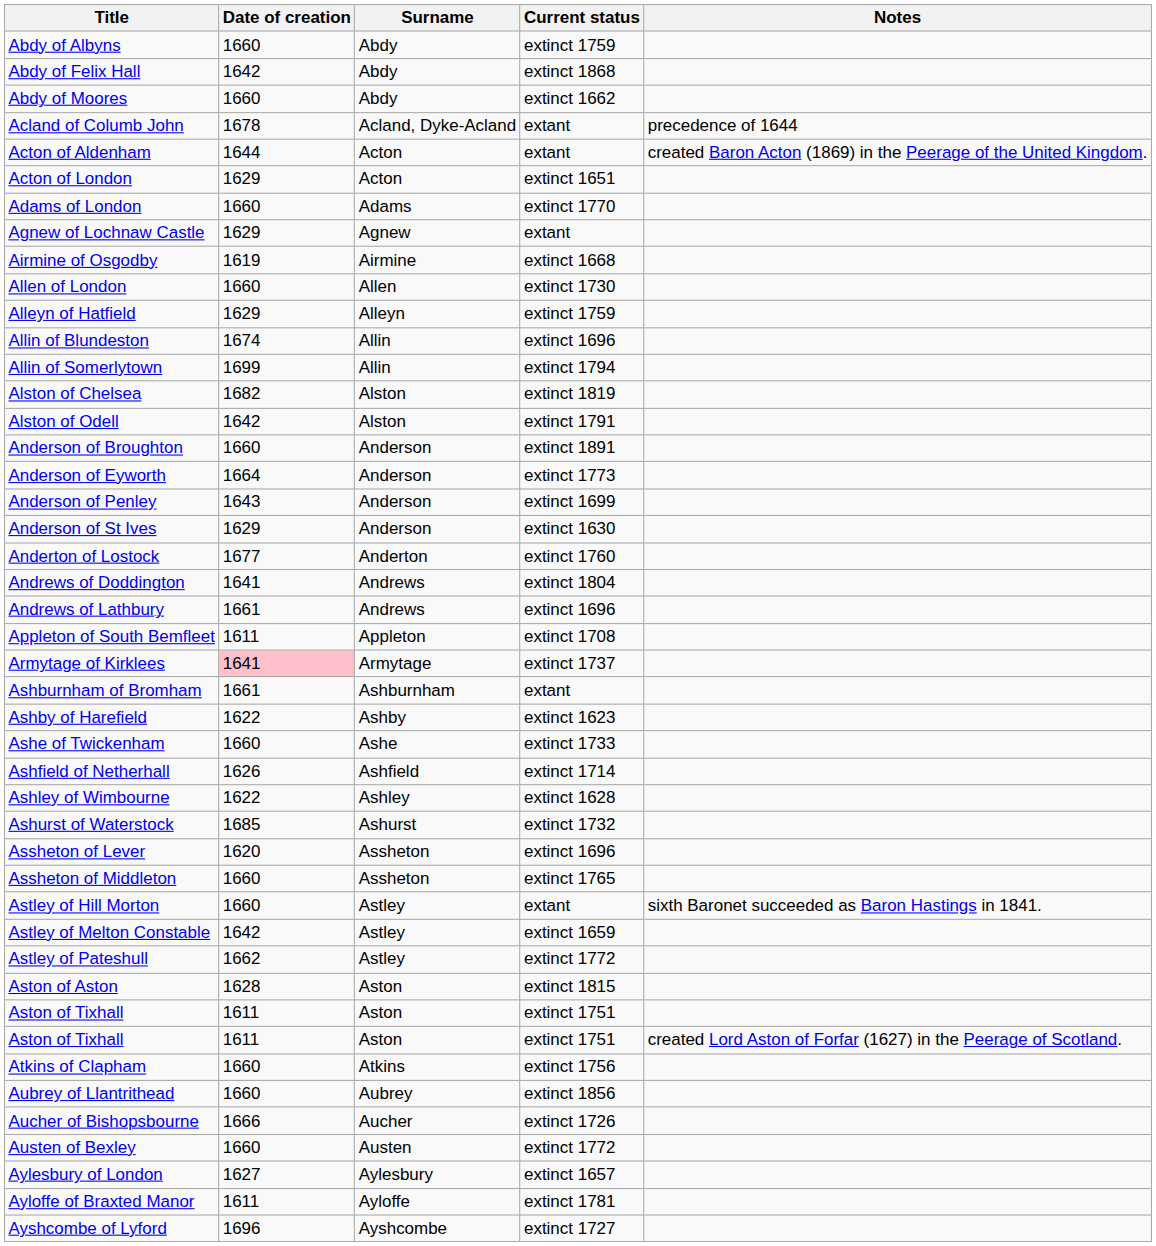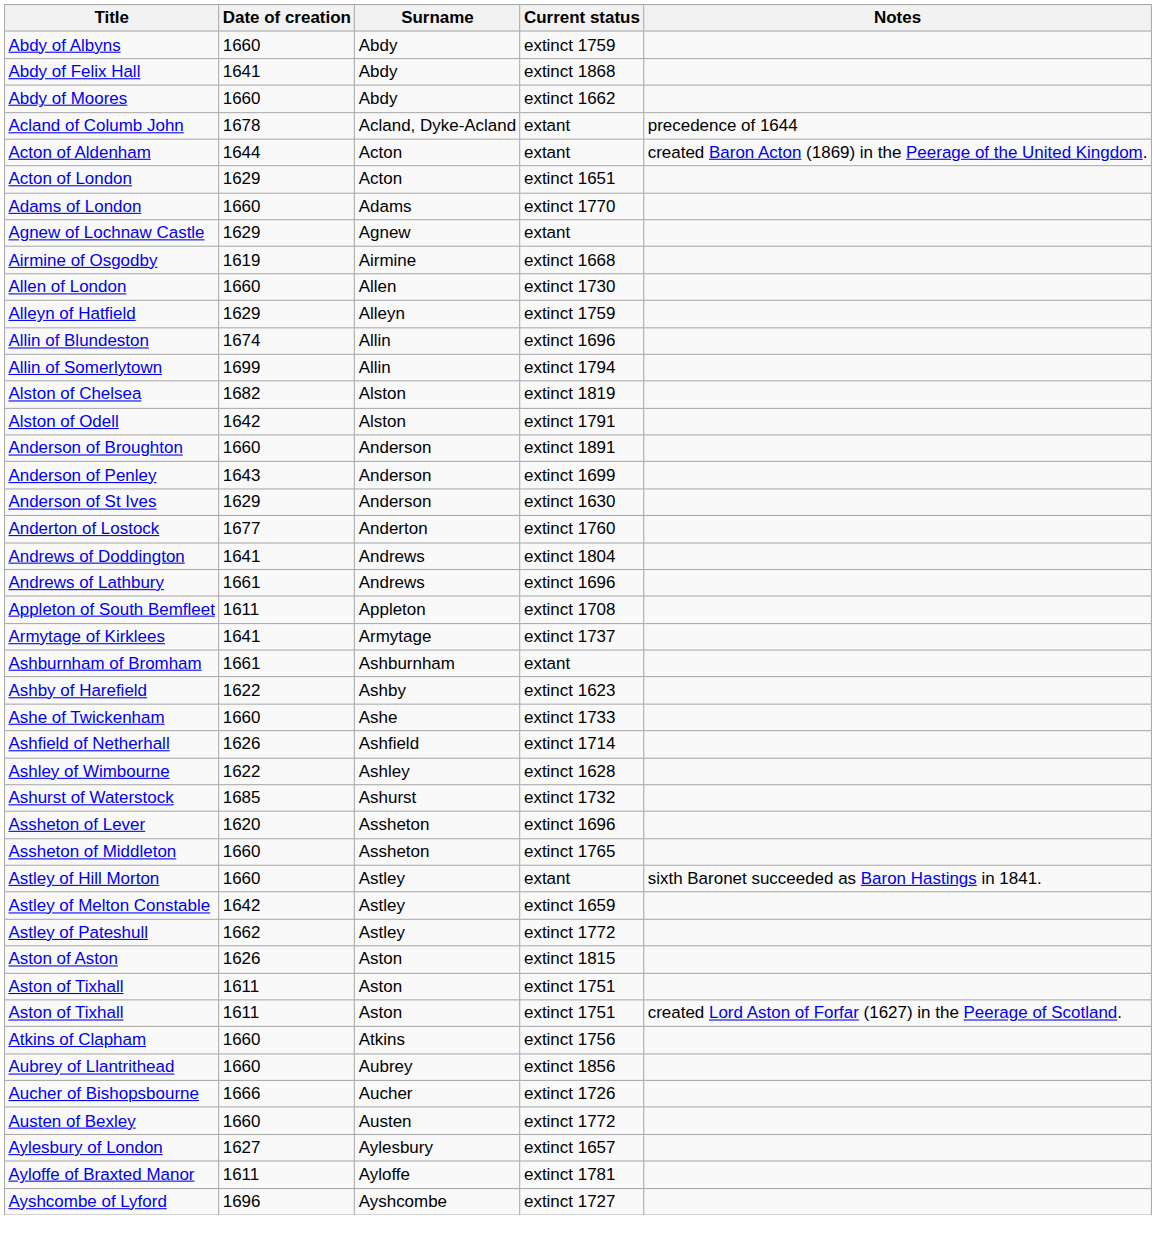 <table class="wikitable">
 <tr>
 <th>Title</th>
 <th>Date of creation</th>
 <th>Surname</th>
 <th>Current status</th>
 <th>Notes</th>
 </tr>
 <tr>
 <td><a href='#'>Abdy of Albyns</a></td>
 <td>1660</td>
 <td>Abdy</td>
 <td>extinct 1759</td>
 <td> </td>
 </tr>
 <tr p>
 <td><a href='#'>Abdy of Felix Hall</a></td>
-<td>1642</td>
+<td>1641</td>
 <td>Abdy</td>
 <td>extinct 1868</td>
 <td> </td>
 </tr>
 <tr>
 <td><a href='#'>Abdy of Moores</a></td>
 <td>1660</td>
 <td>Abdy</td>
 <td>extinct 1662</td>
 <td> </td>
 </tr>
 <tr>
 <td><a href='#'>Acland of Columb John</a></td>
 <td>1678</td>
 <td>Acland, Dyke-Acland</td>
 <td>extant</td>
 <td>precedence of 1644</td>
 </tr>
 <tr>
 <td><a href='#'>Acton of Aldenham</a></td>
 <td>1644</td>
 <td>Acton</td>
 <td>extant</td>
 <td>created <a href='#'>Baron Acton</a> (1869) in the <a href='#'>Peerage of the United Kingdom</a>.</td>
 </tr>
 <tr>
 <td><a href='#'>Acton of London</a></td>
 <td>1629</td>
 <td>Acton</td>
 <td>extinct 1651</td>
 <td> </td>
 </tr>
 <tr>
 <td><a href='#'>Adams of London</a></td>
 <td>1660</td>
 <td>Adams</td>
 <td>extinct 1770</td>
 <td> </td>
 </tr>
 <tr>
 <td><a href='#'>Agnew of Lochnaw Castle</a></td>
 <td>1629</td>
 <td>Agnew</td>
 <td>extant</td>
 <td> </td>
 </tr>
 <tr>
 <td><a href='#'>Airmine of Osgodby</a></td>
 <td>1619</td>
 <td>Airmine</td>
 <td>extinct 1668</td>
 <td> </td>
 </tr>
 <tr>
 <td><a href='#'>Allen of London</a></td>
 <td>1660</td>
 <td>Allen</td>
 <td>extinct 1730</td>
 <td> </td>
 </tr>
 <tr>
 <td><a href='#'>Alleyn of Hatfield</a></td>
 <td>1629</td>
 <td>Alleyn</td>
 <td>extinct 1759</td>
 <td> </td>
 </tr>
 <tr>
 <td><a href='#'>Allin of Blundeston</a></td>
 <td>1674</td>
 <td>Allin</td>
 <td>extinct 1696</td>
 <td> </td>
 </tr>
 <tr>
 <td><a href='#'>Allin of Somerlytown</a></td>
 <td>1699</td>
 <td>Allin</td>
 <td>extinct 1794</td>
 <td> </td>
 </tr>
 <tr>
 <td><a href='#'>Alston of Chelsea</a></td>
 <td>1682</td>
 <td>Alston</td>
 <td>extinct 1819</td>
 <td> </td>
 </tr>
 <tr>
 <td><a href='#'>Alston of Odell</a></td>
 <td>1642</td>
 <td>Alston</td>
 <td>extinct 1791</td>
 <td> </td>
 </tr>
 <tr>
 <td><a href='#'>Anderson of Broughton</a></td>
 <td>1660</td>
 <td>Anderson</td>
 <td>extinct 1891</td>
 <td> </td>
 </tr>
 <tr>
-<td><a href='#'>Anderson of Eyworth</a></td>
-<td>1664</td>
-<td>Anderson</td>
-<td>extinct 1773</td>
-<td> </td>
-</tr>
-<tr>
 <td><a href='#'>Anderson of Penley</a></td>
 <td>1643</td>
 <td>Anderson</td>
 <td>extinct 1699</td>
 <td> </td>
 </tr>
 <tr>
 <td><a href='#'>Anderson of St Ives</a></td>
 <td>1629</td>
 <td>Anderson</td>
 <td>extinct 1630</td>
 <td> </td>
 </tr>
 <tr>
 <td><a href='#'>Anderton of Lostock</a></td>
 <td>1677</td>
 <td>Anderton</td>
 <td>extinct 1760</td>
 <td> </td>
 </tr>
 <tr>
 <td><a href='#'>Andrews of Doddington</a></td>
 <td>1641</td>
 <td>Andrews</td>
 <td>extinct 1804</td>
 <td> </td>
 </tr>
 <tr>
 <td><a href='#'>Andrews of Lathbury</a></td>
 <td>1661</td>
 <td>Andrews</td>
 <td>extinct 1696</td>
 <td> </td>
 </tr>
 <tr>
 <td><a href='#'>Appleton of South Bemfleet</a></td>
 <td>1611</td>
 <td>Appleton</td>
 <td>extinct 1708</td>
 <td> </td>
 </tr>
 <tr>
 <td><a href='#'>Armytage of Kirklees</a></td>
-<td style="background: pink;">1641</td>
+<td>1641</td>
 <td>Armytage</td>
 <td>extinct 1737</td>
 <td> </td>
 </tr>
 <tr>
 <td><a href='#'>Ashburnham of Bromham</a></td>
 <td>1661</td>
 <td>Ashburnham</td>
 <td>extant</td>
 <td> </td>
 </tr>
 <tr>
 <td><a href='#'>Ashby of Harefield</a></td>
 <td>1622</td>
 <td>Ashby</td>
 <td>extinct 1623</td>
 <td> </td>
 </tr>
 <tr>
 <td><a href='#'>Ashe of Twickenham</a></td>
 <td>1660</td>
 <td>Ashe</td>
 <td>extinct 1733</td>
 <td> </td>
 </tr>
 <tr>
 <td><a href='#'>Ashfield of Netherhall</a></td>
 <td>1626</td>
 <td>Ashfield</td>
 <td>extinct 1714</td>
 <td> </td>
 </tr>
 <tr>
 <td><a href='#'>Ashley of Wimbourne</a></td>
 <td>1622</td>
 <td>Ashley</td>
 <td>extinct 1628</td>
 <td> </td>
 </tr>
 <tr>
 <td><a href='#'>Ashurst of Waterstock</a></td>
 <td>1685</td>
 <td>Ashurst</td>
 <td>extinct 1732</td>
 <td> </td>
 </tr>
 <tr>
 <td><a href='#'>Assheton of Lever</a></td>
 <td>1620</td>
 <td>Assheton</td>
 <td>extinct 1696</td>
 <td> </td>
 </tr>
 <tr>
 <td><a href='#'>Assheton of Middleton</a></td>
 <td>1660</td>
 <td>Assheton</td>
 <td>extinct 1765</td>
 <td> </td>
 </tr>
 <tr>
 <td><a href='#'>Astley of Hill Morton</a></td>
 <td>1660</td>
 <td>Astley</td>
 <td>extant</td>
 <td>sixth Baronet succeeded as <a href='#'>Baron Hastings</a> in 1841.</td>
 </tr>
 <tr>
 <td><a href='#'>Astley of Melton Constable</a></td>
 <td>1642</td>
 <td>Astley</td>
 <td>extinct 1659</td>
 <td> </td>
 </tr>
 <tr>
 <td><a href='#'>Astley of Pateshull</a></td>
 <td>1662</td>
 <td>Astley</td>
 <td>extinct 1772</td>
 <td> </td>
 </tr>
 <tr>
 <td><a href='#'>Aston of Aston</a></td>
-<td>1628</td>
+<td>1626</td>
 <td>Aston</td>
 <td>extinct 1815</td>
 <td> </td>
 </tr>
 <tr>
 <td><a href='#'>Aston of Tixhall</a></td>
 <td>1611</td>
 <td>Aston</td>
 <td>extinct 1751</td>
 <td> </td>
 </tr>
 <tr>
 <td><a href='#'>Aston of Tixhall</a></td>
 <td>1611</td>
 <td>Aston</td>
 <td>extinct 1751</td>
 <td>created <a href='#'>Lord Aston of Forfar</a> (1627) in the <a href='#'>Peerage of Scotland</a>.</td>
 </tr>
 <tr>
 <td><a href='#'>Atkins of Clapham</a></td>
 <td>1660</td>
 <td>Atkins</td>
 <td>extinct 1756</td>
 <td> </td>
 </tr>
 <tr>
 <td><a href='#'>Aubrey of Llantrithead</a></td>
 <td>1660</td>
 <td>Aubrey</td>
 <td>extinct 1856</td>
 <td> </td>
 </tr>
 <tr>
 <td><a href='#'>Aucher of Bishopsbourne</a></td>
 <td>1666</td>
 <td>Aucher</td>
 <td>extinct 1726</td>
 <td> </td>
 </tr>
 <tr>
 <td><a href='#'>Austen of Bexley</a></td>
 <td>1660</td>
 <td>Austen</td>
 <td>extinct 1772</td>
 <td> </td>
 </tr>
 <tr>
 <td><a href='#'>Aylesbury of London</a></td>
 <td>1627</td>
 <td>Aylesbury</td>
 <td>extinct 1657</td>
 <td> </td>
 </tr>
 <tr>
 <td><a href='#'>Ayloffe of Braxted Manor</a></td>
 <td>1611</td>
 <td>Ayloffe</td>
 <td>extinct 1781</td>
 <td> </td>
 </tr>
 <tr>
 <td><a href='#'>Ayshcombe of Lyford</a></td>
 <td>1696</td>
 <td>Ayshcombe</td>
 <td>extinct 1727</td>
 <td> </td>
 </tr>
 </table>
